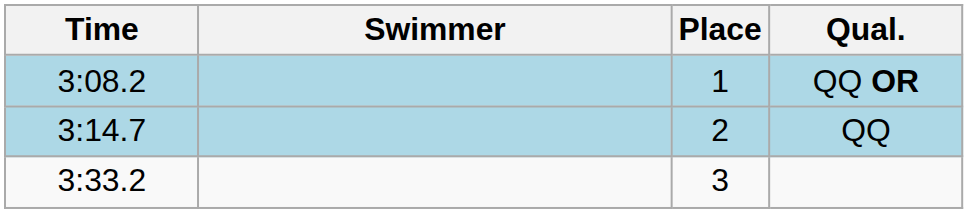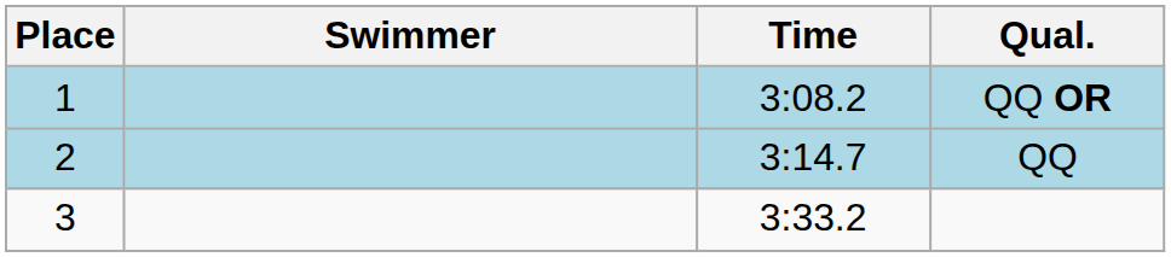 <table class=wikitable style="text-align:center">
 <tr>
+<th>Place</th>
+<th width=230>Swimmer</th>
 <th width=90>Time</th>
-<th width=230>Swimmer</th>
-<th>Place</th>
 <th width=90>Qual.</th>
 </tr>
 <tr bgcolor=lightblue>
+<td>1</td>
+<td align=left></td>
 <td>3:08.2</td>
-<td align=left></td>
-<td>1</td>
 <td>QQ <strong>OR</strong></td>
 </tr>
 <tr bgcolor=lightblue>
+<td>2</td>
+<td align=left></td>
 <td>3:14.7</td>
-<td align=left></td>
-<td>2</td>
 <td>QQ</td>
 </tr>
 <tr>
+<td>3</td>
+<td align=left></td>
 <td>3:33.2</td>
-<td align=left></td>
-<td>3</td>
 <td></td>
 </tr>
 </table>
